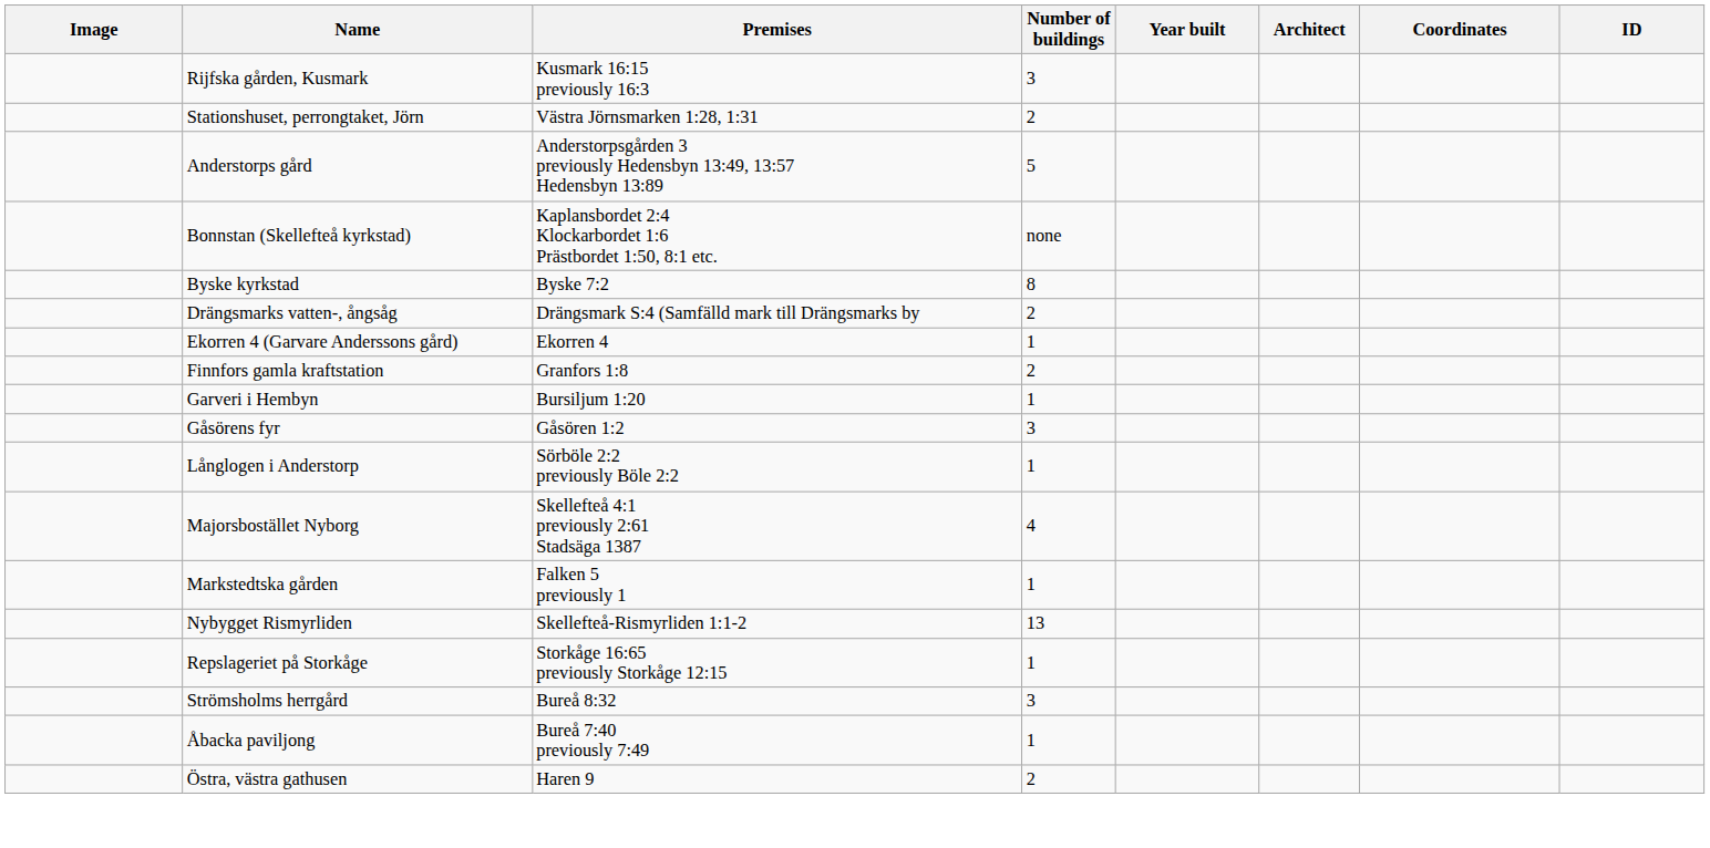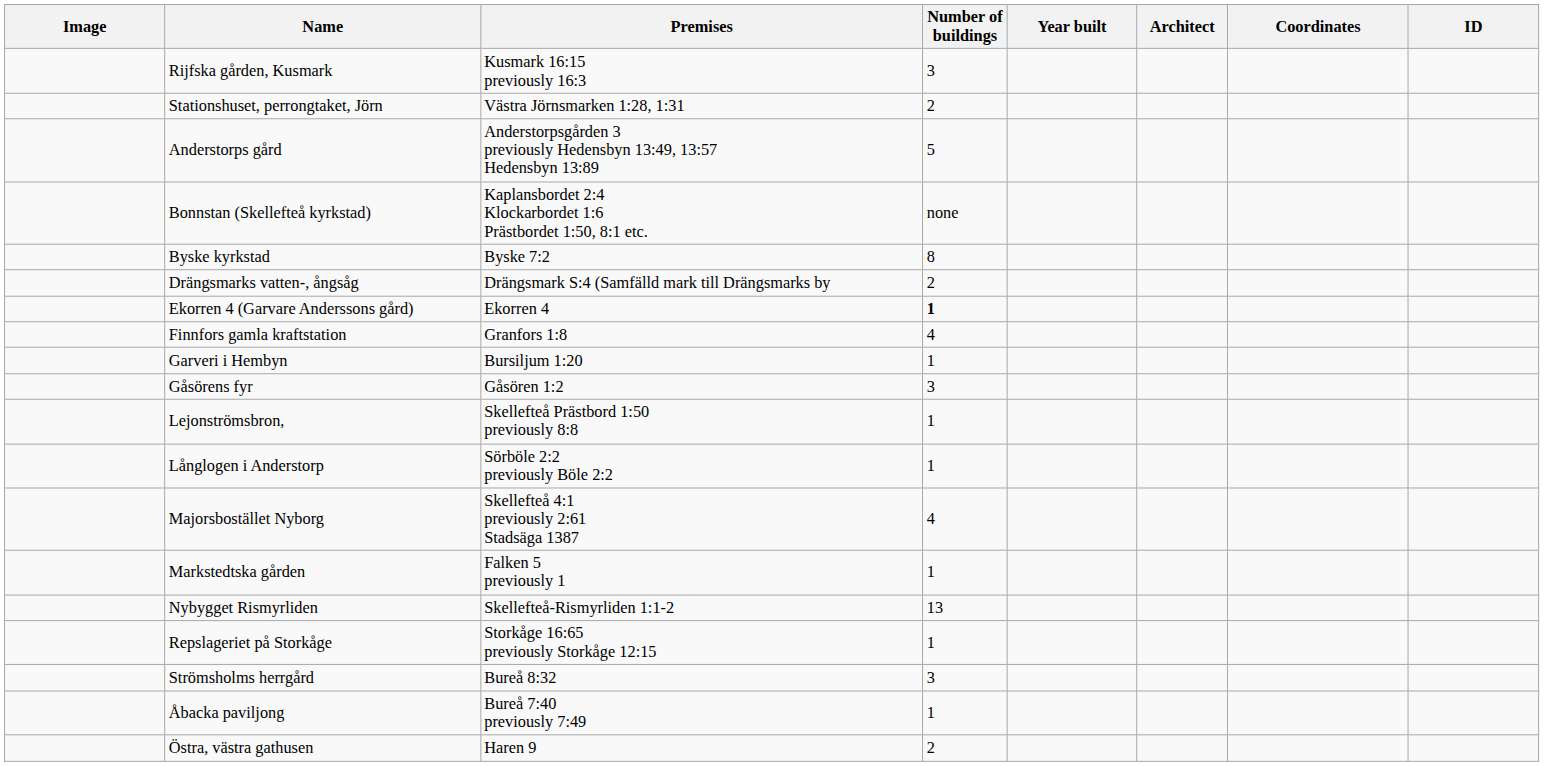 <table class="wikitable" width="95%">
 <tr>
 <th width="150">Image</th>
 <th>Name</th>
 <th>Premises</th>
 <th width="75">Number of<br>buildings</th>
 <th width="120">Year built</th>
 <th>Architect</th>
 <th width="170">Coordinates</th>
 <th width="120">ID</th>
 </tr>
 <tr>
 <td></td>
 <td Byggnadsminnen i Skellefteå Municipality#Rijfska gården, Kusmark>Rijfska gården, Kusmark</td>
 <td>Kusmark 16:15<br>previously 16:3</td>
 <td>3</td>
 <td></td>
 <td></td>
 <td></td>
 <td></td>
 </tr>
 <tr>
 <td></td>
 <td Jörn järnvägsstation>Stationshuset, perrongtaket, Jörn</td>
 <td>Västra Jörnsmarken 1:28, 1:31</td>
 <td>2</td>
 <td></td>
 <td></td>
 <td></td>
 <td></td>
 </tr>
 <tr>
 <td></td>
 <td Byggnadsminnen i Skellefteå Municipality#Anderstorps gård, Skellefteå>Anderstorps gård</td>
 <td>Anderstorpsgården 3<br>previously Hedensbyn 13:49, 13:57<br>Hedensbyn 13:89</td>
 <td>5</td>
 <td></td>
 <td></td>
 <td></td>
 <td></td>
 </tr>
 <tr>
 <td></td>
 <td Bonnstan>Bonnstan (Skellefteå kyrkstad)</td>
 <td>Kaplansbordet 2:4<br>Klockarbordet 1:6<br>Prästbordet 1:50, 8:1 etc.</td>
 <td>none</td>
 <td></td>
 <td></td>
 <td></td>
 <td></td>
 </tr>
 <tr>
 <td></td>
 <td>Byske kyrkstad</td>
 <td>Byske 7:2</td>
 <td>8</td>
 <td></td>
 <td></td>
 <td></td>
 <td></td>
 </tr>
 <tr>
 <td></td>
 <td Byggnadsminnen i Skellefteå Municipality#Drängsmarks vatten-, ångsåg>Drängsmarks vatten-, ångsåg</td>
 <td>Drängsmark S:4 (Samfälld mark till Drängsmarks by</td>
 <td>2</td>
 <td></td>
 <td></td>
 <td></td>
 <td></td>
 </tr>
 <tr>
 <td></td>
 <td Byggnadsminnen i Skellefteå Municipality#Södra gathuset, Ekorren 4, Skellefteå>Ekorren 4 (Garvare Anderssons gård)</td>
 <td>Ekorren 4</td>
-<td>1</td>
+<td><strong>1</strong></td>
 <td></td>
 <td></td>
 <td></td>
 <td></td>
 </tr>
 <tr>
 <td></td>
 <td Skellefteå Kraft#Historia>Finnfors gamla kraftstation</td>
 <td>Granfors 1:8</td>
-<td>2</td>
+<td>4</td>
 <td></td>
 <td></td>
 <td></td>
 <td></td>
 </tr>
 <tr>
 <td></td>
 <td Byggnadsminnen i Skellefteå Municipality#Garveri i Bursiljum>Garveri i Hembyn</td>
 <td>Bursiljum 1:20</td>
 <td>1</td>
 <td></td>
 <td></td>
 <td></td>
 <td></td>
 </tr>
 <tr>
 <td></td>
 <td Gåsören>Gåsörens fyr</td>
 <td>Gåsören 1:2</td>
 <td>3</td>
+<td></td>
+<td></td>
+<td></td>
+<td></td>
+</tr>
+<tr>
+<td></td>
+<td>Lejonströmsbron,</td>
+<td>Skellefteå Prästbord 1:50<br>previously 8:8</td>
+<td>1</td>
 <td></td>
 <td></td>
 <td></td>
 <td></td>
 </tr>
 <tr>
 <td></td>
 <td Byggnadsminnen i Skellefteå Municipality#Långlogen, Böle, Skellefteå>Långlogen i Anderstorp</td>
 <td>Sörböle 2:2<br>previously Böle 2:2</td>
 <td>1</td>
 <td></td>
 <td></td>
 <td></td>
 <td></td>
 </tr>
 <tr>
 <td></td>
 <td Byggnadsminnen i Skellefteå Municipality#Majorsbostället Nyborg>Majorsbostället Nyborg</td>
 <td>Skellefteå 4:1<br>previously 2:61<br>Stadsäga 1387</td>
 <td>4</td>
 <td></td>
 <td></td>
 <td></td>
 <td></td>
 </tr>
 <tr>
 <td></td>
 <td Byggnadsminnen i Skellefteå Municipality#Markstedtska gården, Skellefteå>Markstedtska gården</td>
 <td>Falken 5<br>previously 1</td>
 <td>1</td>
 <td></td>
 <td></td>
 <td></td>
 <td></td>
 </tr>
 <tr>
 <td></td>
 <td Rismyrliden>Nybygget Rismyrliden</td>
 <td>Skellefteå-Rismyrliden 1:1-2</td>
 <td>13</td>
 <td></td>
 <td></td>
 <td></td>
 <td></td>
 </tr>
 <tr>
 <td></td>
 <td Byggnadsminnen i Skellefteå Municipality#Repslageriet, Kåge>Repslageriet på Storkåge</td>
 <td>Storkåge 16:65<br>previously Storkåge 12:15</td>
 <td>1</td>
 <td></td>
 <td></td>
 <td></td>
 <td></td>
 </tr>
 <tr>
 <td></td>
 <td>Strömsholms herrgård</td>
 <td>Bureå 8:32</td>
 <td>3</td>
 <td></td>
 <td></td>
 <td></td>
 <td></td>
 </tr>
 <tr>
 <td></td>
 <td>Åbacka paviljong</td>
 <td>Bureå 7:40<br>previously 7:49</td>
 <td>1</td>
 <td></td>
 <td></td>
 <td></td>
 <td></td>
 </tr>
 <tr>
 <td></td>
 <td Byggnadsminnen i Skellefteå Municipality#Sydvästra hörnet av kvarteret Haren, Skellefteå>Östra, västra gathusen</td>
 <td>Haren 9</td>
 <td>2</td>
 <td></td>
 <td></td>
 <td></td>
 <td></td>
 </tr>
 </table>
